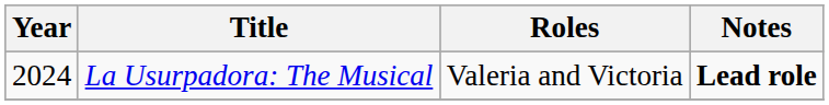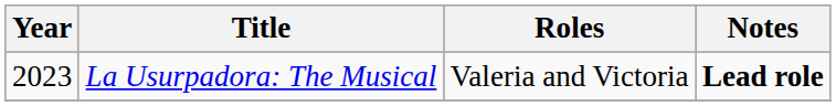 <table class="wikitable sortable">
 <tr>
 <th>Year</th>
 <th>Title</th>
 <th>Roles</th>
 <th>Notes</th>
 </tr>
 <tr>
-<td>2024</td>
+<td>2023</td>
 <td><em><a href='#'>La Usurpadora: The Musical</a></em></td>
 <td>Valeria and Victoria</td>
 <td><strong>Lead role</strong></td>
 </tr>
 <tr>
 </tr>
 </table>
